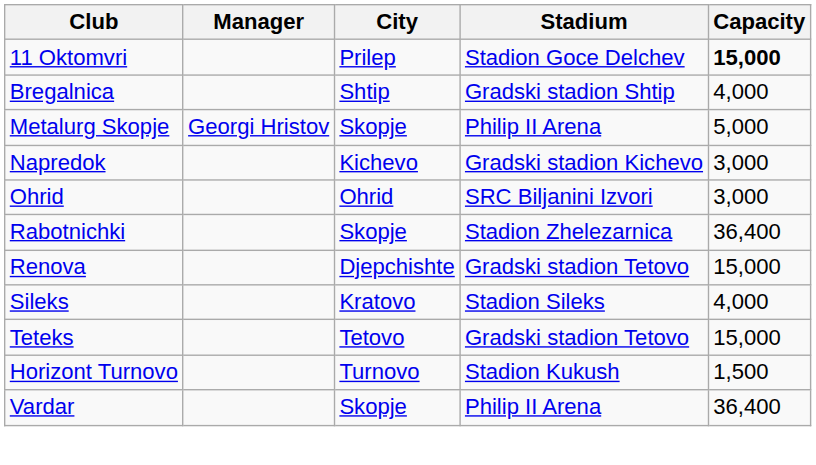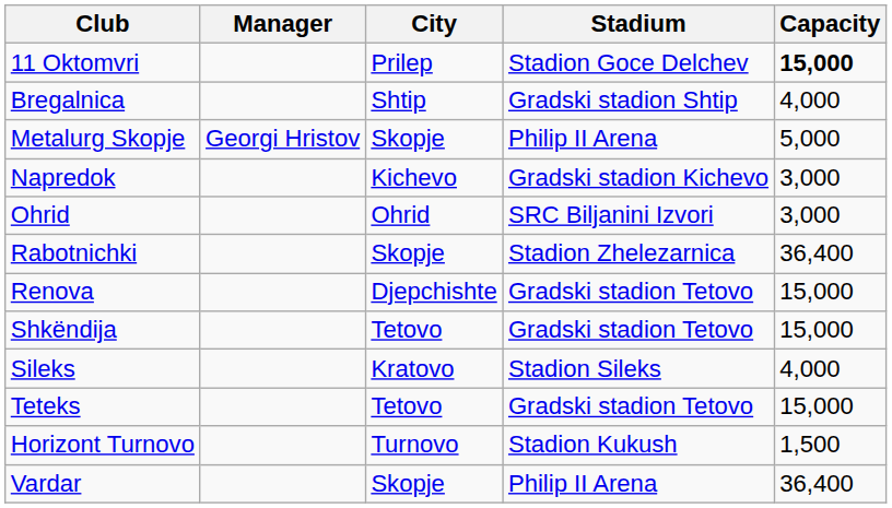 <table class="wikitable sortable">
 <tr>
 <th>Club</th>
 <th>Manager</th>
 <th>City</th>
 <th>Stadium</th>
 <th>Capacity</th>
 </tr>
 <tr>
 <td><a href='#'>11 Oktomvri</a></td>
 <td> </td>
 <td><a href='#'>Prilep</a></td>
 <td><a href='#'>Stadion Goce Delchev</a></td>
 <td><strong>15,000</strong></td>
 </tr>
 <tr>
 <td><a href='#'>Bregalnica</a></td>
 <td> </td>
 <td><a href='#'>Shtip</a></td>
 <td><a href='#'>Gradski stadion Shtip</a></td>
 <td>4,000</td>
 </tr>
 <tr>
 <td><a href='#'>Metalurg Skopje</a></td>
 <td> <a href='#'>Georgi Hristov</a></td>
 <td><a href='#'>Skopje</a></td>
 <td><a href='#'>Philip II Arena</a></td>
 <td>5,000</td>
 </tr>
 <tr>
 <td><a href='#'>Napredok</a></td>
 <td> </td>
 <td><a href='#'>Kichevo</a></td>
 <td><a href='#'>Gradski stadion Kichevo</a></td>
 <td>3,000</td>
 </tr>
 <tr>
 <td><a href='#'>Ohrid</a></td>
 <td> </td>
 <td><a href='#'>Ohrid</a></td>
 <td><a href='#'>SRC Biljanini Izvori</a></td>
 <td>3,000</td>
 </tr>
 <tr>
 <td><a href='#'>Rabotnichki</a></td>
 <td> </td>
 <td><a href='#'>Skopje</a></td>
 <td><a href='#'>Stadion Zhelezarnica</a></td>
 <td>36,400</td>
 </tr>
 <tr>
 <td><a href='#'>Renova</a></td>
 <td> </td>
 <td><a href='#'>Djepchishte</a></td>
 <td><a href='#'>Gradski stadion Tetovo</a></td>
 <td>15,000</td>
 </tr>
 <tr>
+<td><a href='#'>Shkëndija</a></td>
+<td> </td>
+<td><a href='#'>Tetovo</a></td>
+<td><a href='#'>Gradski stadion Tetovo</a></td>
+<td>15,000</td>
+</tr>
+<tr>
 <td><a href='#'>Sileks</a></td>
 <td> </td>
 <td><a href='#'>Kratovo</a></td>
 <td><a href='#'>Stadion Sileks</a></td>
 <td>4,000</td>
 </tr>
 <tr>
 <td><a href='#'>Teteks</a></td>
 <td> </td>
 <td><a href='#'>Tetovo</a></td>
 <td><a href='#'>Gradski stadion Tetovo</a></td>
 <td>15,000</td>
 </tr>
 <tr>
 <td><a href='#'>Horizont Turnovo</a></td>
 <td> </td>
 <td><a href='#'>Turnovo</a></td>
 <td><a href='#'>Stadion Kukush</a></td>
 <td>1,500</td>
 </tr>
 <tr>
 <td><a href='#'>Vardar</a></td>
 <td> </td>
 <td><a href='#'>Skopje</a></td>
 <td><a href='#'>Philip II Arena</a></td>
 <td>36,400</td>
 </tr>
 </table>
